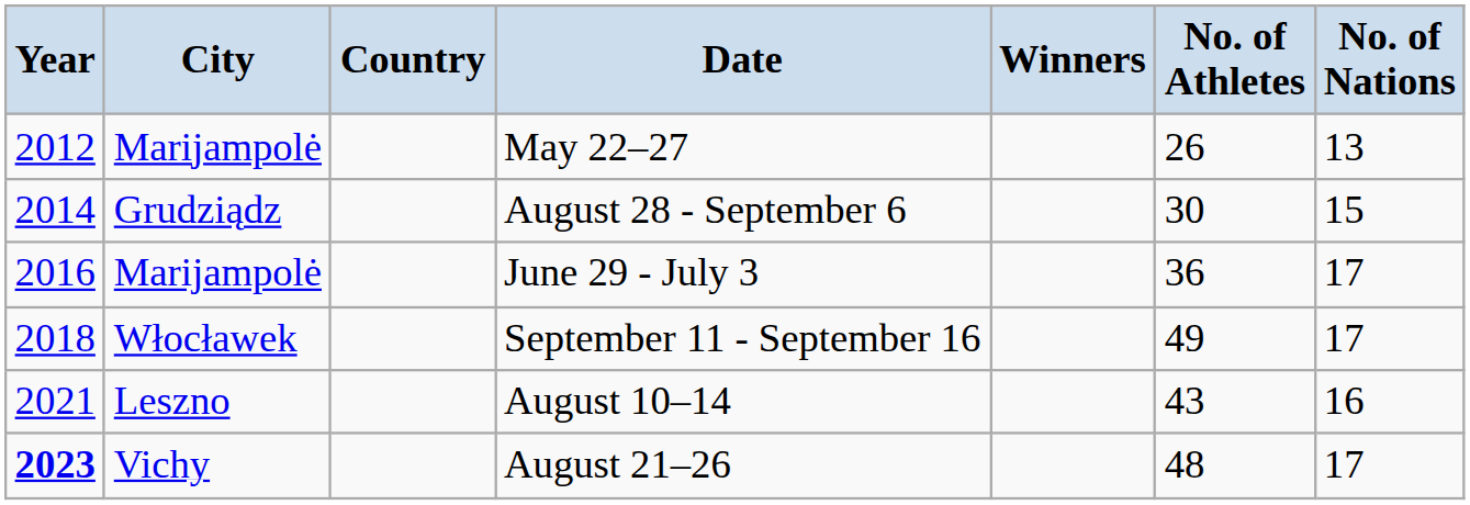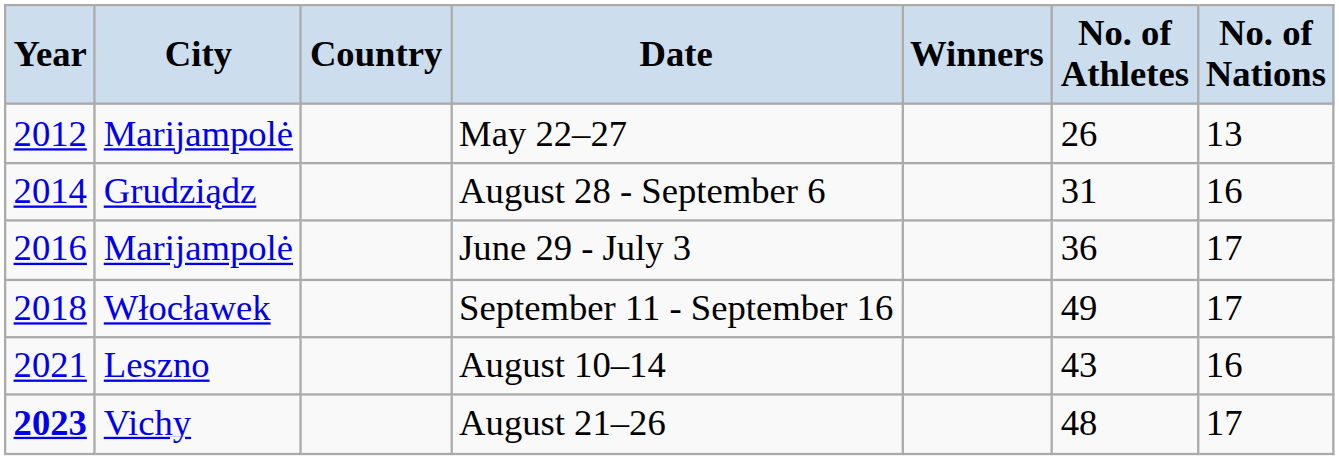 <table class="wikitable" align="center">
 <tr>
 <th style="background-color: #CCDDEE;">Year</th>
 <th style="background-color: #CCDDEE;">City</th>
 <th style="background-color: #CCDDEE;">Country</th>
 <th style="background-color: #CCDDEE;">Date</th>
 <th style="background-color: #CCDDEE;">Winners</th>
 <th style="background-color: #CCDDEE;">No. of<br>Athletes</th>
 <th style="background-color: #CCDDEE;">No. of<br>Nations</th>
 </tr>
 <tr>
 <td><a href='#'>2012</a></td>
 <td><a href='#'>Marijampolė</a></td>
 <td></td>
 <td>May 22–27</td>
 <td></td>
 <td>26</td>
 <td>13</td>
 </tr>
 <tr>
 <td><a href='#'>2014</a></td>
 <td><a href='#'>Grudziądz</a></td>
 <td></td>
 <td>August 28 - September 6</td>
 <td></td>
-<td>30</td>
-<td>15</td>
+<td>31</td>
+<td>16</td>
 </tr>
 <tr>
 <td><a href='#'>2016</a></td>
 <td><a href='#'>Marijampolė</a></td>
 <td></td>
 <td>June 29 - July 3</td>
 <td></td>
 <td>36</td>
 <td>17</td>
 </tr>
 <tr>
 <td><a href='#'>2018</a></td>
 <td><a href='#'>Włocławek</a></td>
 <td></td>
 <td>September 11 - September 16</td>
 <td></td>
 <td>49</td>
 <td>17</td>
 </tr>
 <tr>
 <td><a href='#'>2021</a></td>
 <td><a href='#'>Leszno</a></td>
 <td></td>
 <td>August 10–14</td>
 <td></td>
 <td>43</td>
 <td>16</td>
 </tr>
 <tr>
 <td><strong><a href='#'>2023</a></strong></td>
 <td><a href='#'>Vichy</a></td>
 <td></td>
 <td>August 21–26</td>
 <td></td>
 <td>48</td>
 <td>17</td>
 </tr>
 </table>
